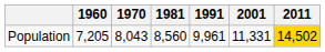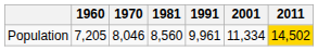 <table class="wikitable">
 <tr>
 <th></th>
 <th>1960</th>
 <th>1970</th>
 <th>1981</th>
 <th>1991</th>
 <th>2001</th>
 <th>2011</th>
 </tr>
 <tr>
 <td>Population</td>
 <td>7,205</td>
-<td>8,043</td>
+<td>8,046</td>
 <td>8,560</td>
 <td>9,961</td>
-<td>11,331</td>
+<td>11,334</td>
 <td style="background: gold;">14,502</td>
 </tr>
 </table>
